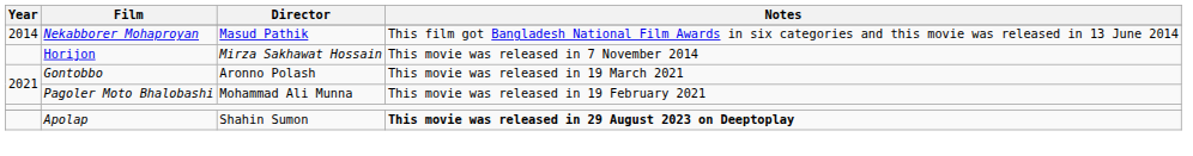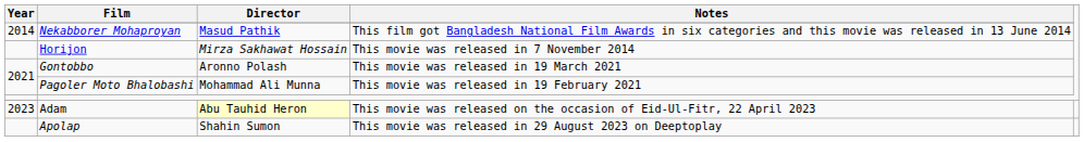 <table class="wikitable" style="font-size:95%;">
 <tr>
 <th>Year</th>
 <th>Film</th>
 <th>Director</th>
 <th>Notes</th>
 </tr>
 <tr>
 <td rowspan="2">2014</td>
 </tr>
 <tr>
 <td><em><a href='#'>Nekabborer Mohaproyan</a></em></td>
 <td><a href='#'>Masud Pathik</a></td>
 <td>This film got <a href='#'>Bangladesh National Film Awards</a> in six categories and this movie was released in 13 June 2014</td>
 </tr>
 <tr>
 <td></td>
 <td><a href='#'>Horijon</a></td>
 <td><em>Mirza Sakhawat Hossain  </em></td>
 <td>This movie was released in 7 November 2014</td>
 </tr>
 <tr>
 <td rowspan="2">2021</td>
 <td><em>Gontobbo</em></td>
 <td>Aronno Polash</td>
 <td>This movie was released in 19 March 2021</td>
 </tr>
 <tr>
 <td><em>Pagoler Moto Bhalobashi</em></td>
 <td>Mohammad Ali Munna</td>
 <td>This movie was released in 19 February 2021</td>
 </tr>
 <tr>
 <td></td>
 </tr>
 <tr>
 </tr>
 <tr>
 </tr>
 <tr>
+<td>2023</td>
+<td>Adam</td>
+<td style="background:#ffc;">Abu Tauhid Heron</td>
+<td>This movie was released on the occasion of Eid-Ul-Fitr, 22 April 2023</td>
+<td></td>
+</tr>
+<tr>
 <td></td>
 <td><em>Apolap</em></td>
 <td>Shahin Sumon</td>
-<td><strong>This movie was released in 29 August 2023 on Deeptoplay</strong></td>
+<td>This movie was released in 29 August 2023 on Deeptoplay</td>
 </tr>
 </table>
